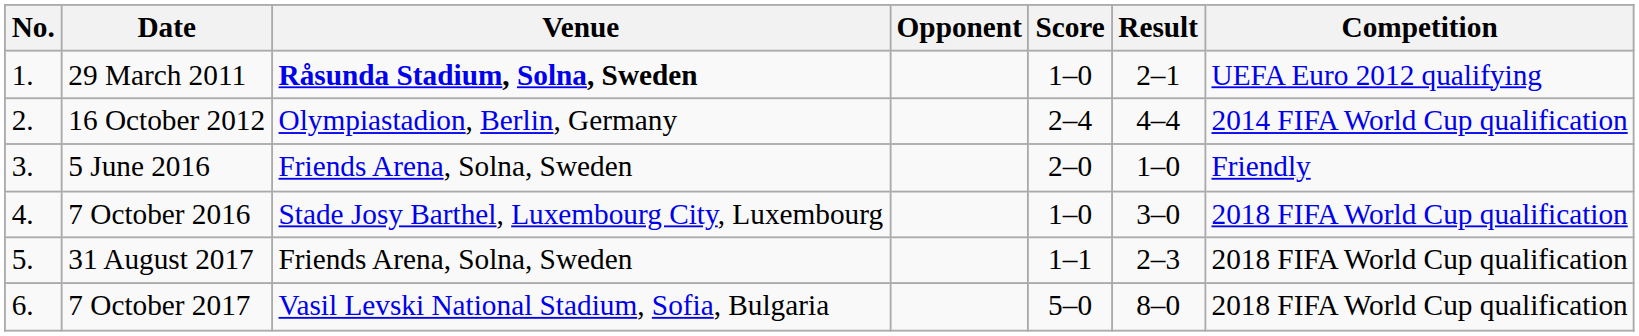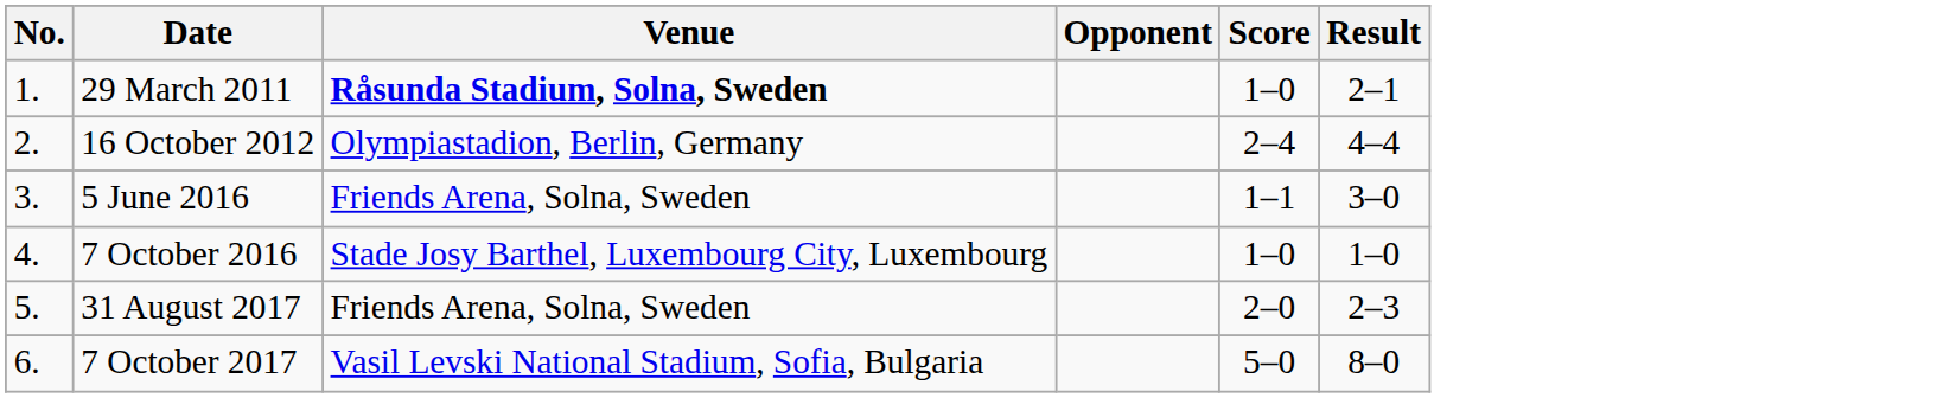 <table class="wikitable" style="font-size:100%;">
 <tr>
 <th>No.</th>
 <th>Date</th>
 <th>Venue</th>
 <th>Opponent</th>
 <th>Score</th>
 <th>Result</th>
-<th>Competition</th>
 </tr>
 <tr>
 <td>1.</td>
 <td>29 March 2011</td>
 <td><strong><a href='#'>Råsunda Stadium</a>, <a href='#'>Solna</a>, Sweden</strong></td>
 <td></td>
 <td align="center">1–0</td>
 <td align="center">2–1</td>
-<td><a href='#'>UEFA Euro 2012 qualifying</a></td>
 </tr>
 <tr>
 <td>2.</td>
 <td>16 October 2012</td>
 <td><a href='#'>Olympiastadion</a>, <a href='#'>Berlin</a>, Germany</td>
 <td></td>
 <td align="center">2–4</td>
 <td align="center">4–4</td>
-<td><a href='#'>2014 FIFA World Cup qualification</a></td>
 </tr>
 <tr>
 <td>3.</td>
 <td>5 June 2016</td>
 <td><a href='#'>Friends Arena</a>, Solna, Sweden</td>
 <td></td>
-<td align="center">2–0</td>
-<td align="center">1–0</td>
-<td><a href='#'>Friendly</a></td>
+<td align="center">1–1</td>
+<td align="center">3–0</td>
 </tr>
 <tr>
 <td>4.</td>
 <td>7 October 2016</td>
 <td><a href='#'>Stade Josy Barthel</a>, <a href='#'>Luxembourg City</a>, Luxembourg</td>
 <td></td>
 <td align="center">1–0</td>
-<td align="center">3–0</td>
-<td><a href='#'>2018 FIFA World Cup qualification</a></td>
+<td align="center">1–0</td>
 </tr>
 <tr>
 <td>5.</td>
 <td>31 August 2017</td>
 <td>Friends Arena, Solna, Sweden</td>
 <td></td>
-<td align="center">1–1</td>
+<td align="center">2–0</td>
 <td align="center">2–3</td>
-<td>2018 FIFA World Cup qualification</td>
 </tr>
 <tr>
 <td>6.</td>
 <td>7 October 2017</td>
 <td><a href='#'>Vasil Levski National Stadium</a>, <a href='#'>Sofia</a>, Bulgaria</td>
 <td></td>
 <td align="center">5–0</td>
 <td align="center">8–0</td>
-<td>2018 FIFA World Cup qualification</td>
 </tr>
 </table>
